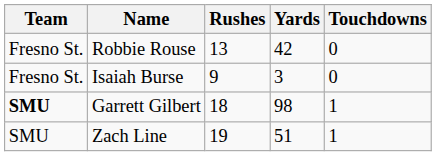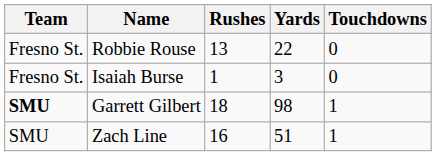 <table class="wikitable sortable">
 <tr>
 <th>Team</th>
 <th>Name</th>
 <th>Rushes</th>
 <th>Yards</th>
 <th>Touchdowns</th>
 </tr>
 <tr>
 <td>Fresno St.</td>
 <td>Robbie Rouse</td>
 <td>13</td>
-<td>42</td>
+<td>22</td>
 <td>0</td>
 </tr>
 <tr>
 <td>Fresno St.</td>
 <td>Isaiah Burse</td>
-<td>9</td>
+<td>1</td>
 <td>3</td>
 <td>0</td>
 </tr>
 <tr>
 <td><strong>SMU</strong></td>
 <td>Garrett Gilbert</td>
 <td>18</td>
 <td>98</td>
 <td>1</td>
 </tr>
 <tr>
 <td>SMU</td>
 <td>Zach Line</td>
-<td>19</td>
+<td>16</td>
 <td>51</td>
 <td>1</td>
 </tr>
 </table>
